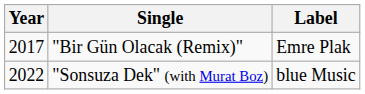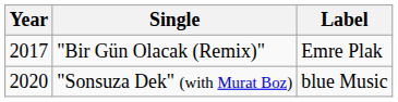 <table class="wikitable">
 <tr>
 <th>Year</th>
 <th>Single</th>
 <th>Label</th>
 </tr>
 <tr>
 <td>2017</td>
 <td>"Bir Gün Olacak (Remix)"</td>
 <td>Emre Plak</td>
 </tr>
 <tr>
-<td>2022</td>
+<td>2020</td>
 <td>"Sonsuza Dek" <small>(with <a href='#'>Murat Boz</a>)</small></td>
 <td>blue Music</td>
 </tr>
 </table>
